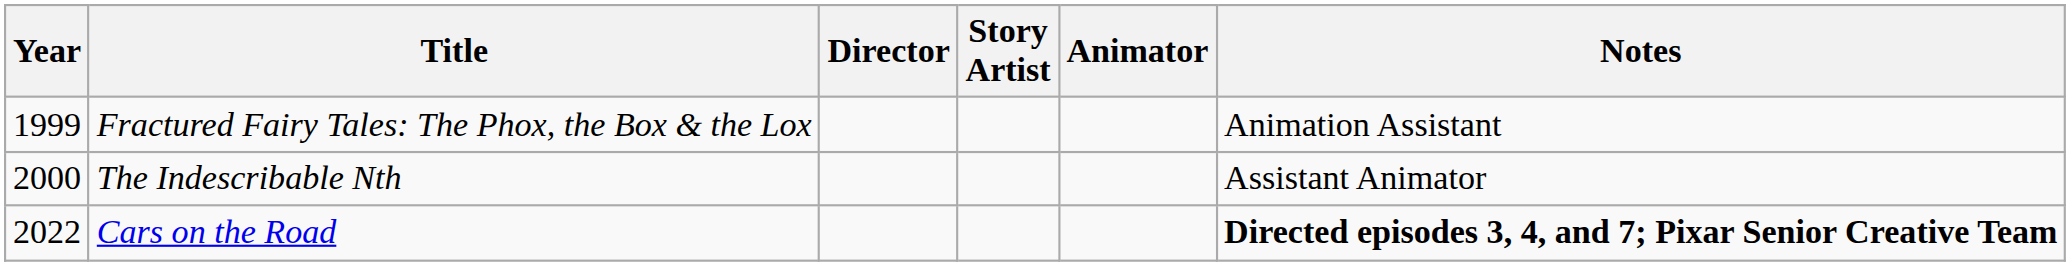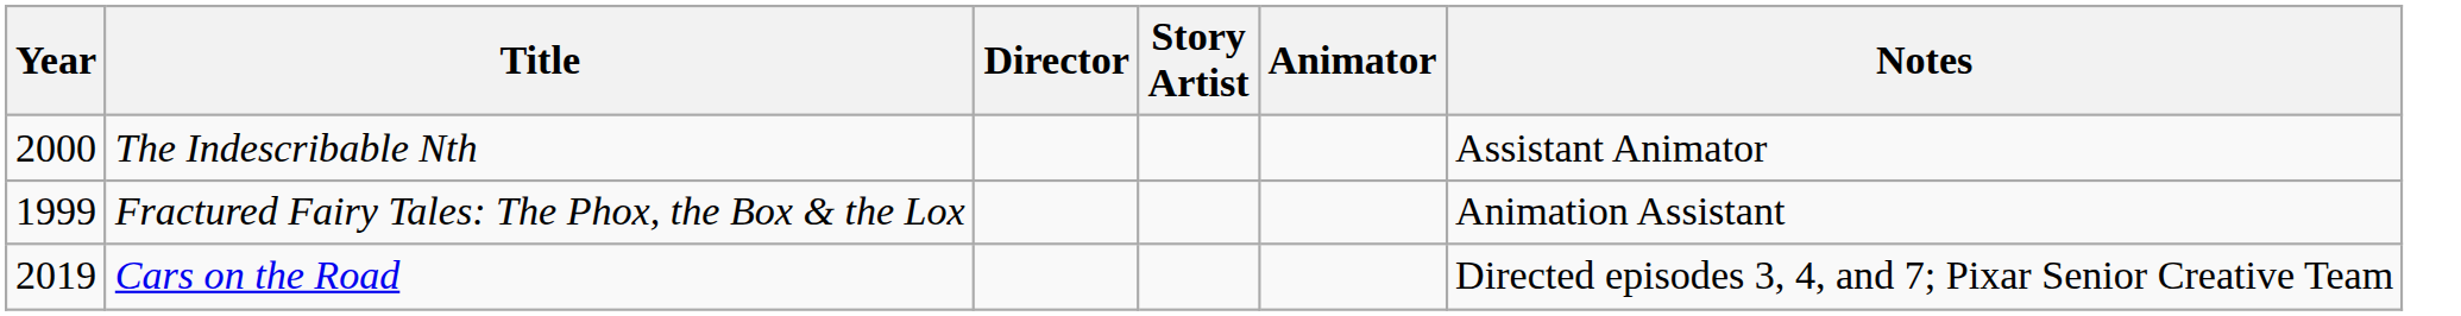 <table class="wikitable">
 <tr>
 <th>Year</th>
 <th>Title</th>
 <th>Director</th>
 <th>Story<br>Artist</th>
 <th>Animator</th>
 <th>Notes</th>
 </tr>
 <tr>
+<td>2000</td>
+<td><em>The Indescribable Nth</em></td>
+<td></td>
+<td></td>
+<td></td>
+<td>Assistant Animator</td>
+</tr>
+<tr>
 <td>1999</td>
 <td><em>Fractured Fairy Tales: The Phox, the Box & the Lox</em></td>
 <td></td>
 <td></td>
 <td></td>
 <td>Animation Assistant</td>
 </tr>
 <tr>
-<td>2000</td>
-<td><em>The Indescribable Nth</em></td>
-<td></td>
-<td></td>
-<td></td>
-<td>Assistant Animator</td>
-</tr>
-<tr>
-<td>2022</td>
+<td>2019</td>
 <td><em><a href='#'>Cars on the Road</a></em></td>
 <td></td>
 <td></td>
 <td></td>
-<td><strong>Directed episodes 3, 4, and 7; Pixar Senior Creative Team</strong></td>
+<td>Directed episodes 3, 4, and 7; Pixar Senior Creative Team</td>
 </tr>
 </table>
